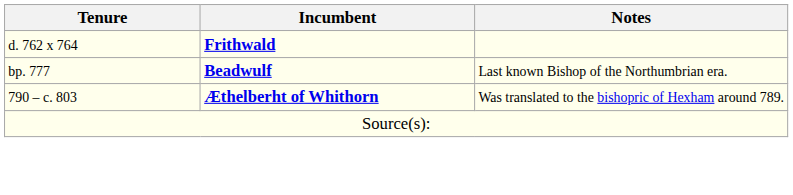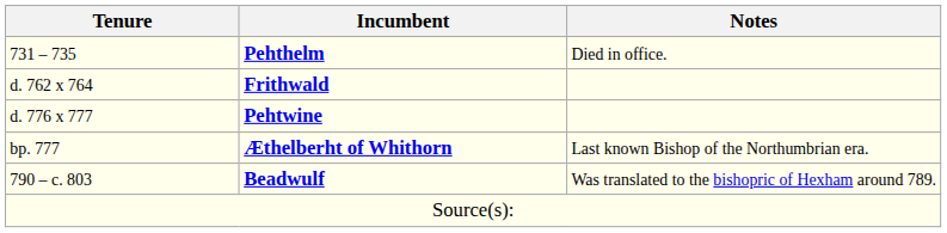 <table class="wikitable">
 <tr align=left>
 <th width="25%">Tenure</th>
 <th width="35%">Incumbent</th>
 <th width="40%">Notes</th>
 </tr>
 <tr valign=top bgcolor="#ffffec">
+<td><small>731 – 735</small></td>
+<td><strong><a href='#'>Pehthelm</a></strong></td>
+<td><small>Died in office.</small></td>
+</tr>
+<tr valign=top bgcolor="#ffffec">
 <td><small>d. 762 x 764</small></td>
 <td><strong><a href='#'>Frithwald</a></strong></td>
 <td><small></small></td>
 </tr>
 <tr valign=top bgcolor="#ffffec">
+<td><small>d. 776 x 777</small></td>
+<td><strong><a href='#'>Pehtwine</a></strong></td>
+<td><small></small></td>
+</tr>
+<tr valign=top bgcolor="#ffffec">
 <td><small>bp. 777</small></td>
-<td><strong><a href='#'>Beadwulf</a></strong></td>
+<td><strong><a href='#'>Æthelberht of Whithorn</a></strong></td>
 <td><small>Last known Bishop of the Northumbrian era.</small></td>
 </tr>
 <tr valign=top bgcolor="#ffffec">
 <td><small>790 – c. 803</small></td>
-<td><strong><a href='#'>Æthelberht of Whithorn</a></strong></td>
+<td><strong><a href='#'>Beadwulf</a></strong></td>
 <td><small>Was translated to the <a href='#'>bishopric of Hexham</a> around 789.</small></td>
 </tr>
 <tr valign=top bgcolor="#ffffec">
 <td align=center colspan=3>Source(s):</td>
 </tr>
 </table>
